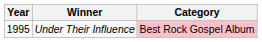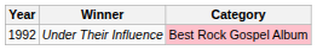 <table class="wikitable">
 <tr>
 <th>Year</th>
 <th>Winner</th>
 <th>Category</th>
 </tr>
 <tr>
-<td>1995</td>
+<td>1992</td>
 <td><em>Under Their Influence</em></td>
 <td style="background: pink;">Best Rock Gospel Album</td>
 </tr>
 </table>
